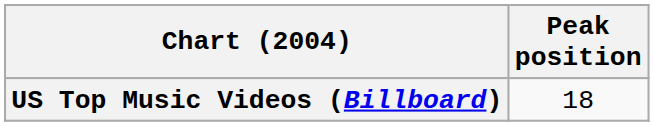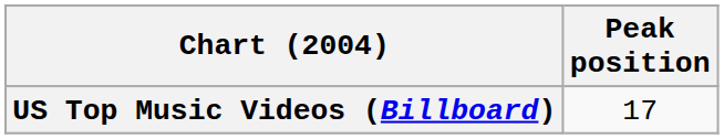 <table class="wikitable sortable plainrowheaders">
 <tr>
 <th>Chart (2004)</th>
 <th>Peak<br>position</th>
 </tr>
 <tr>
 <th scope="row">US Top Music Videos (<em><a href='#'>Billboard</a></em>)</th>
-<td style="text-align:center;">18</td>
+<td style="text-align:center;">17</td>
 </tr>
 </table>
